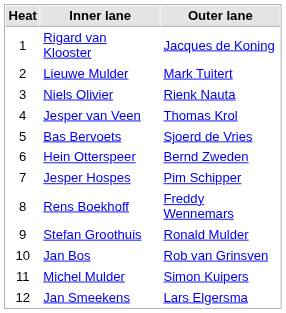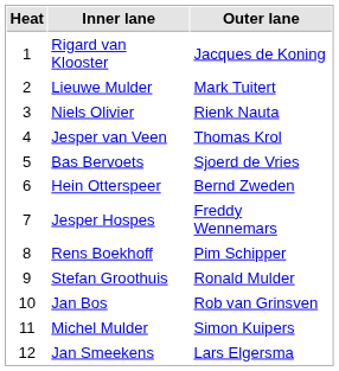 <table cellspacing="1" cellpadding="3" style="border:1px solid #AAAAAA;font-size:90%">
 <tr bgcolor="#E4E4E4">
 <th style="border-bottom:1px solid #AAAAAA" width=15>Heat</th>
 <th style="border-bottom:1px solid #AAAAAA" width=125>Inner lane</th>
 <th style="border-bottom:1px solid #AAAAAA" width=125>Outer lane</th>
 </tr>
 <tr>
 <td align=center>1</td>
 <td><a href='#'>Rigard van Klooster</a></td>
 <td><a href='#'>Jacques de Koning</a></td>
 </tr>
 <tr>
 <td align=center>2</td>
 <td><a href='#'>Lieuwe Mulder</a></td>
 <td><a href='#'>Mark Tuitert</a></td>
 </tr>
 <tr>
 <td align=center>3</td>
 <td><a href='#'>Niels Olivier</a></td>
 <td><a href='#'>Rienk Nauta</a></td>
 </tr>
 <tr>
 <td align=center>4</td>
 <td><a href='#'>Jesper van Veen</a></td>
 <td><a href='#'>Thomas Krol</a></td>
 </tr>
 <tr>
 <td align=center>5</td>
 <td><a href='#'>Bas Bervoets</a></td>
 <td><a href='#'>Sjoerd de Vries</a></td>
 </tr>
 <tr>
 <td align=center>6</td>
 <td><a href='#'>Hein Otterspeer</a></td>
 <td><a href='#'>Bernd Zweden</a></td>
 </tr>
 <tr>
 <td align=center>7</td>
 <td><a href='#'>Jesper Hospes</a></td>
-<td><a href='#'>Pim Schipper</a></td>
+<td><a href='#'>Freddy Wennemars</a></td>
 </tr>
 <tr>
 <td align=center>8</td>
 <td><a href='#'>Rens Boekhoff</a></td>
-<td><a href='#'>Freddy Wennemars</a></td>
+<td><a href='#'>Pim Schipper</a></td>
 </tr>
 <tr>
 <td align=center>9</td>
 <td><a href='#'>Stefan Groothuis</a></td>
 <td><a href='#'>Ronald Mulder</a></td>
 </tr>
 <tr>
 <td align=center>10</td>
 <td><a href='#'>Jan Bos</a></td>
 <td><a href='#'>Rob van Grinsven</a></td>
 </tr>
 <tr>
 <td align=center>11</td>
 <td><a href='#'>Michel Mulder</a></td>
 <td><a href='#'>Simon Kuipers</a></td>
 </tr>
 <tr>
 <td align=center>12</td>
 <td><a href='#'>Jan Smeekens</a></td>
 <td><a href='#'>Lars Elgersma</a></td>
 </tr>
 </table>
